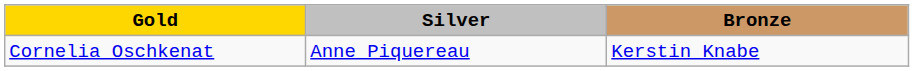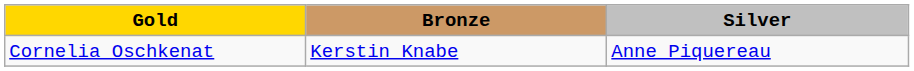 <table class="wikitable" style="text-align:left">
 <tr align="center">
 <td width=200 bgcolor=gold><strong>Gold</strong></td>
+<td width=200 bgcolor=CC9966><strong>Bronze</strong></td>
 <td width=200 bgcolor=silver><strong>Silver</strong></td>
-<td width=200 bgcolor=CC9966><strong>Bronze</strong></td>
 </tr>
 <tr>
 <td><a href='#'>Cornelia Oschkenat</a><br><em></em></td>
+<td><a href='#'>Kerstin Knabe</a><br><em></em></td>
 <td><a href='#'>Anne Piquereau</a><br><em></em></td>
-<td><a href='#'>Kerstin Knabe</a><br><em></em></td>
 </tr>
 </table>
